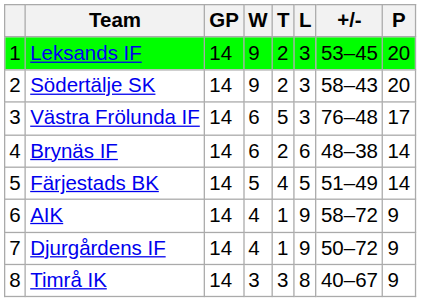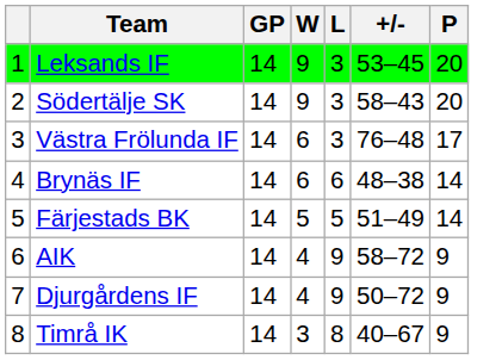 <table class="wikitable">
 <tr>
 <th></th>
 <th>Team</th>
 <th>GP</th>
 <th>W</th>
-<th>T</th>
 <th>L</th>
 <th>+/-</th>
 <th>P</th>
 </tr>
 <tr style="background:#00FF00">
 <td>1</td>
 <td><a href='#'>Leksands IF</a></td>
 <td>14</td>
 <td>9</td>
-<td>2</td>
 <td>3</td>
 <td>53–45</td>
 <td>20</td>
 </tr>
 <tr style="background:#FFFFFF">
 <td>2</td>
 <td><a href='#'>Södertälje SK</a></td>
 <td>14</td>
 <td>9</td>
-<td>2</td>
 <td>3</td>
 <td>58–43</td>
 <td>20</td>
 </tr>
 <tr style="background:#FFFFFF">
 <td>3</td>
 <td><a href='#'>Västra Frölunda IF</a></td>
 <td>14</td>
 <td>6</td>
-<td>5</td>
 <td>3</td>
 <td>76–48</td>
 <td>17</td>
 </tr>
 <tr style="background:#FFFFFF">
 <td>4</td>
 <td><a href='#'>Brynäs IF</a></td>
 <td>14</td>
 <td>6</td>
-<td>2</td>
 <td>6</td>
 <td>48–38</td>
 <td>14</td>
 </tr>
 <tr style="background:#FFFFFF">
 <td>5</td>
 <td><a href='#'>Färjestads BK</a></td>
 <td>14</td>
 <td>5</td>
-<td>4</td>
 <td>5</td>
 <td>51–49</td>
 <td>14</td>
 </tr>
 <tr style="background:#FFFFFF">
 <td>6</td>
 <td><a href='#'>AIK</a></td>
 <td>14</td>
 <td>4</td>
-<td>1</td>
 <td>9</td>
 <td>58–72</td>
 <td>9</td>
 </tr>
 <tr style="background:#FFFFFF">
 <td>7</td>
 <td><a href='#'>Djurgårdens IF</a></td>
 <td>14</td>
 <td>4</td>
-<td>1</td>
 <td>9</td>
 <td>50–72</td>
 <td>9</td>
 </tr>
 <tr style="background:#FFFFFF">
 <td>8</td>
 <td><a href='#'>Timrå IK</a></td>
 <td>14</td>
 <td>3</td>
-<td>3</td>
 <td>8</td>
 <td>40–67</td>
 <td>9</td>
 </tr>
 </table>
